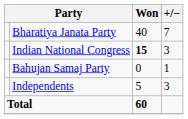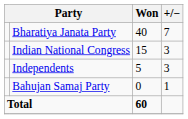 <table class="sortable wikitable">
 <tr>
 <th colspan="2">Party</th>
 <th>Won</th>
 <th><strong>+/−</strong></th>
 </tr>
 <tr>
 <td></td>
 <td><a href='#'>Bharatiya Janata Party</a></td>
 <td>40</td>
 <td>7</td>
 </tr>
 <tr>
 <td></td>
 <td><a href='#'>Indian National Congress</a></td>
-<td><strong>15</strong></td>
+<td>15</td>
+<td>3</td>
+</tr>
+<tr>
+<td></td>
+<td><a href='#'>Independents</a></td>
+<td>5</td>
 <td>3</td>
 </tr>
 <tr>
 <td></td>
 <td><a href='#'>Bahujan Samaj Party</a></td>
 <td>0</td>
 <td>1</td>
 </tr>
 <tr>
-<td></td>
-<td><a href='#'>Independents</a></td>
-<td>5</td>
-<td>3</td>
-</tr>
-<tr>
 <td colspan="2"><strong>Total</strong></td>
 <td><strong>60</strong></td>
 <td></td>
 </tr>
 <tr>
 </tr>
 </table>
